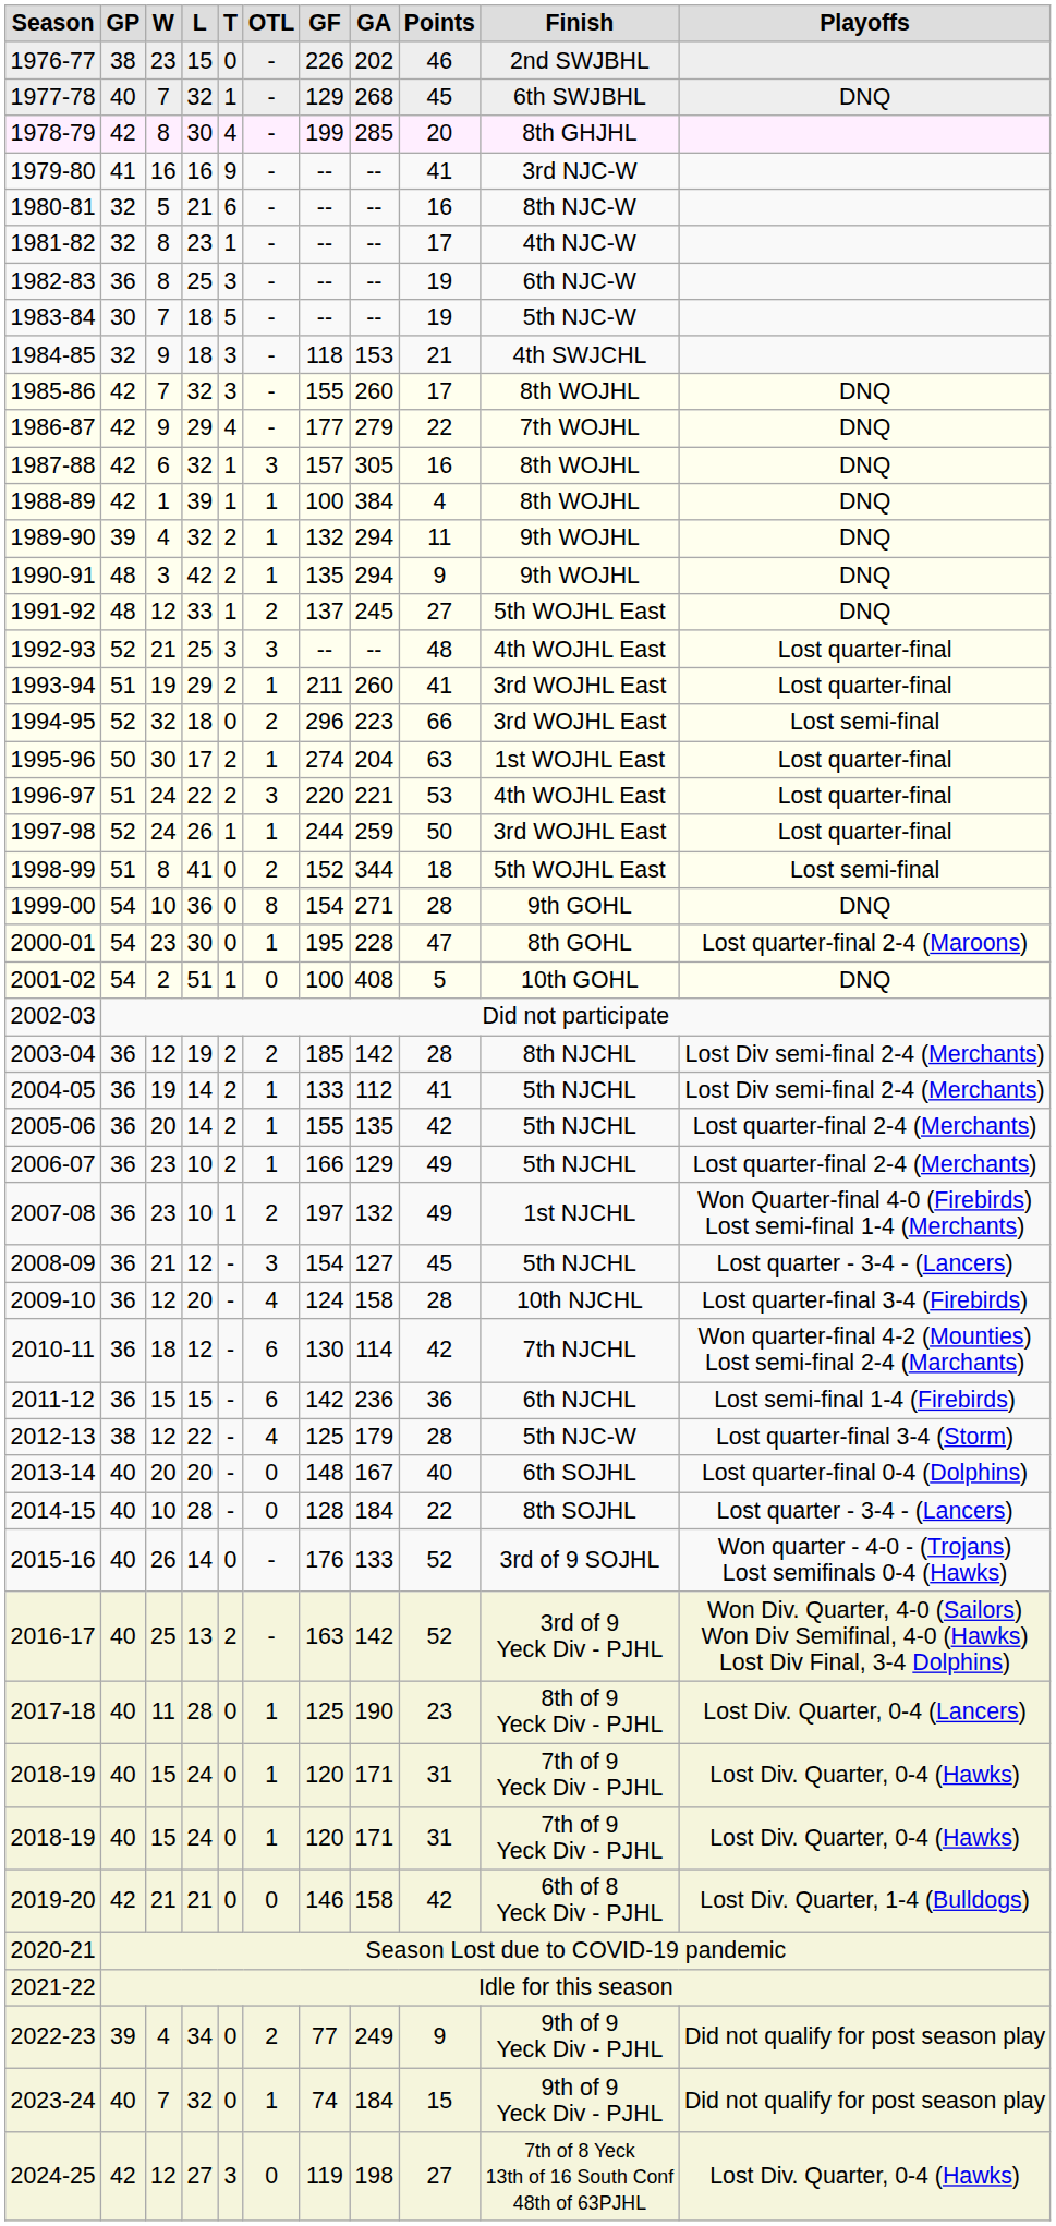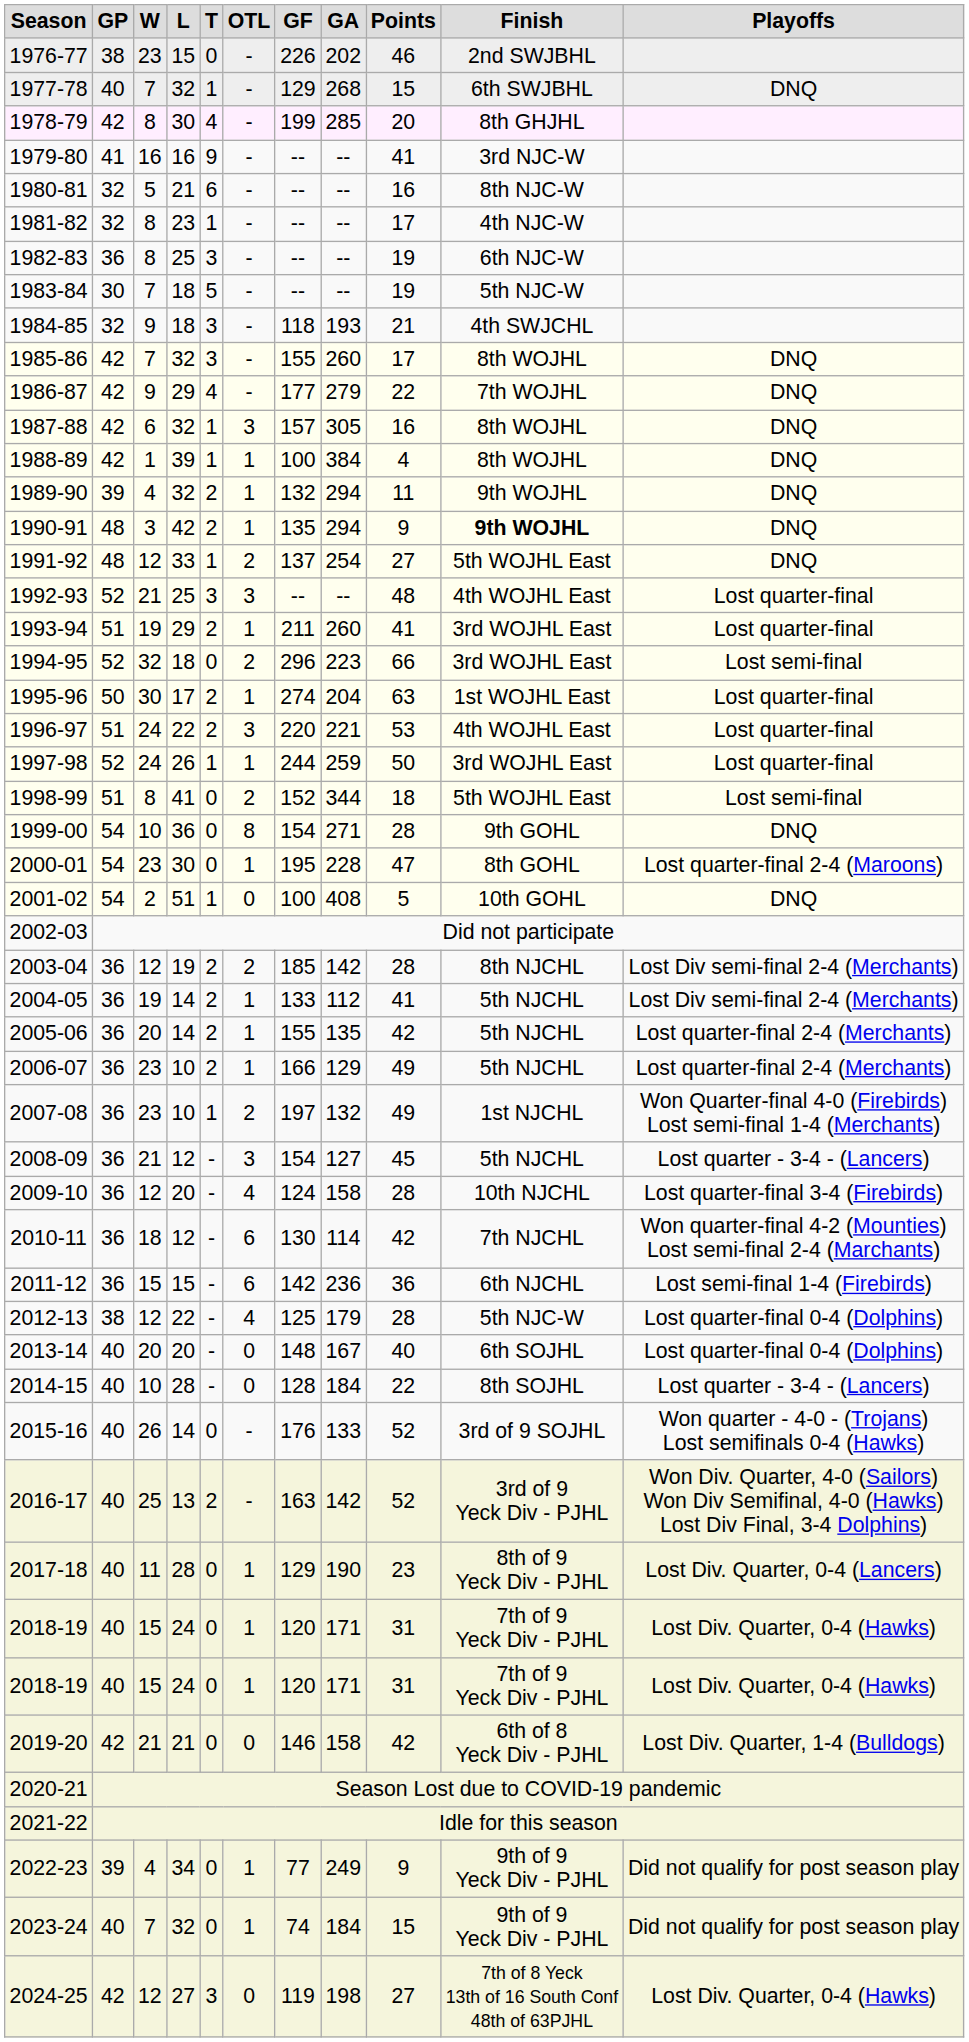 <table class="wikitable">
 <tr align="center"  bgcolor="#dddddd">
 <td><strong>Season</strong></td>
 <td><strong>GP </strong></td>
 <td><strong> W </strong></td>
 <td><strong> L </strong></td>
 <td><strong> T </strong></td>
 <td><strong>OTL</strong></td>
 <td><strong>GF </strong></td>
 <td><strong>GA </strong></td>
 <td><strong>Points</strong></td>
 <td><strong>Finish</strong></td>
 <td><strong>Playoffs</strong></td>
 </tr>
 <tr align="center"  bgcolor="#eeeeee">
 <td>1976-77</td>
 <td>38</td>
 <td>23</td>
 <td>15</td>
 <td>0</td>
 <td>-</td>
 <td>226</td>
 <td>202</td>
 <td>46</td>
 <td>2nd SWJBHL</td>
 <td></td>
 </tr>
 <tr align="center"  bgcolor="#eeeeee">
 <td>1977-78</td>
 <td>40</td>
 <td>7</td>
 <td>32</td>
 <td>1</td>
 <td>-</td>
 <td>129</td>
 <td>268</td>
-<td>45</td>
+<td>15</td>
 <td>6th SWJBHL</td>
 <td>DNQ</td>
 </tr>
 <tr align="center"  bgcolor="#ffeeff">
 <td>1978-79</td>
 <td>42</td>
 <td>8</td>
 <td>30</td>
 <td>4</td>
 <td>-</td>
 <td>199</td>
 <td>285</td>
 <td>20</td>
 <td>8th GHJHL</td>
 <td></td>
 </tr>
 <tr align="center">
 <td>1979-80</td>
 <td>41</td>
 <td>16</td>
 <td>16</td>
 <td>9</td>
 <td>-</td>
 <td>--</td>
 <td>--</td>
 <td>41</td>
 <td>3rd NJC-W</td>
 <td></td>
 </tr>
 <tr align="center">
 <td>1980-81</td>
 <td>32</td>
 <td>5</td>
 <td>21</td>
 <td>6</td>
 <td>-</td>
 <td>--</td>
 <td>--</td>
 <td>16</td>
 <td>8th NJC-W</td>
 <td></td>
 </tr>
 <tr align="center">
 <td>1981-82</td>
 <td>32</td>
 <td>8</td>
 <td>23</td>
 <td>1</td>
 <td>-</td>
 <td>--</td>
 <td>--</td>
 <td>17</td>
 <td>4th NJC-W</td>
 <td></td>
 </tr>
 <tr align="center">
 <td>1982-83</td>
 <td>36</td>
 <td>8</td>
 <td>25</td>
 <td>3</td>
 <td>-</td>
 <td>--</td>
 <td>--</td>
 <td>19</td>
 <td>6th NJC-W</td>
 <td></td>
 </tr>
 <tr align="center">
 <td>1983-84</td>
 <td>30</td>
 <td>7</td>
 <td>18</td>
 <td>5</td>
 <td>-</td>
 <td>--</td>
 <td>--</td>
 <td>19</td>
 <td>5th NJC-W</td>
 <td></td>
 </tr>
 <tr align="center">
 <td>1984-85</td>
 <td>32</td>
 <td>9</td>
 <td>18</td>
 <td>3</td>
 <td>-</td>
 <td>118</td>
-<td>153</td>
+<td>193</td>
 <td>21</td>
 <td>4th SWJCHL</td>
 <td></td>
 </tr>
 <tr align="center"  bgcolor="#ffffee">
 <td>1985-86</td>
 <td>42</td>
 <td>7</td>
 <td>32</td>
 <td>3</td>
 <td>-</td>
 <td>155</td>
 <td>260</td>
 <td>17</td>
 <td>8th WOJHL</td>
 <td>DNQ</td>
 </tr>
 <tr align="center"  bgcolor="#ffffee">
 <td>1986-87</td>
 <td>42</td>
 <td>9</td>
 <td>29</td>
 <td>4</td>
 <td>-</td>
 <td>177</td>
 <td>279</td>
 <td>22</td>
 <td>7th WOJHL</td>
 <td>DNQ</td>
 </tr>
 <tr align="center"  bgcolor="#ffffee">
 <td>1987-88</td>
 <td>42</td>
 <td>6</td>
 <td>32</td>
 <td>1</td>
 <td>3</td>
 <td>157</td>
 <td>305</td>
 <td>16</td>
 <td>8th WOJHL</td>
 <td>DNQ</td>
 </tr>
 <tr align="center"  bgcolor="#ffffee">
 <td>1988-89</td>
 <td>42</td>
 <td>1</td>
 <td>39</td>
 <td>1</td>
 <td>1</td>
 <td>100</td>
 <td>384</td>
 <td>4</td>
 <td>8th WOJHL</td>
 <td>DNQ</td>
 </tr>
 <tr align="center"  bgcolor="#ffffee">
 <td>1989-90</td>
 <td>39</td>
 <td>4</td>
 <td>32</td>
 <td>2</td>
 <td>1</td>
 <td>132</td>
 <td>294</td>
 <td>11</td>
 <td>9th WOJHL</td>
 <td>DNQ</td>
 </tr>
 <tr align="center"  bgcolor="#ffffee">
 <td>1990-91</td>
 <td>48</td>
 <td>3</td>
 <td>42</td>
 <td>2</td>
 <td>1</td>
 <td>135</td>
 <td>294</td>
 <td>9</td>
-<td>9th WOJHL</td>
+<td><strong>9th WOJHL</strong></td>
 <td>DNQ</td>
 </tr>
 <tr align="center"  bgcolor="#ffffee">
 <td>1991-92</td>
 <td>48</td>
 <td>12</td>
 <td>33</td>
 <td>1</td>
 <td>2</td>
 <td>137</td>
-<td>245</td>
+<td>254</td>
 <td>27</td>
 <td>5th WOJHL East</td>
 <td>DNQ</td>
 </tr>
 <tr align="center"  bgcolor="#ffffee">
 <td>1992-93</td>
 <td>52</td>
 <td>21</td>
 <td>25</td>
 <td>3</td>
 <td>3</td>
 <td>--</td>
 <td>--</td>
 <td>48</td>
 <td>4th WOJHL East</td>
 <td>Lost quarter-final</td>
 </tr>
 <tr align="center"  bgcolor="#ffffee">
 <td>1993-94</td>
 <td>51</td>
 <td>19</td>
 <td>29</td>
 <td>2</td>
 <td>1</td>
 <td>211</td>
 <td>260</td>
 <td>41</td>
 <td>3rd WOJHL East</td>
 <td>Lost quarter-final</td>
 </tr>
 <tr align="center"  bgcolor="#ffffee">
 <td>1994-95</td>
 <td>52</td>
 <td>32</td>
 <td>18</td>
 <td>0</td>
 <td>2</td>
 <td>296</td>
 <td>223</td>
 <td>66</td>
 <td>3rd WOJHL East</td>
 <td>Lost semi-final</td>
 </tr>
 <tr align="center"  bgcolor="#ffffee">
 <td>1995-96</td>
 <td>50</td>
 <td>30</td>
 <td>17</td>
 <td>2</td>
 <td>1</td>
 <td>274</td>
 <td>204</td>
 <td>63</td>
 <td>1st WOJHL East</td>
 <td>Lost quarter-final</td>
 </tr>
 <tr align="center"  bgcolor="#ffffee">
 <td>1996-97</td>
 <td>51</td>
 <td>24</td>
 <td>22</td>
 <td>2</td>
 <td>3</td>
 <td>220</td>
 <td>221</td>
 <td>53</td>
 <td>4th WOJHL East</td>
 <td>Lost quarter-final</td>
 </tr>
 <tr align="center"  bgcolor="#ffffee">
 <td>1997-98</td>
 <td>52</td>
 <td>24</td>
 <td>26</td>
 <td>1</td>
 <td>1</td>
 <td>244</td>
 <td>259</td>
 <td>50</td>
 <td>3rd WOJHL East</td>
 <td>Lost quarter-final</td>
 </tr>
 <tr align="center"  bgcolor="#ffffee">
 <td>1998-99</td>
 <td>51</td>
 <td>8</td>
 <td>41</td>
 <td>0</td>
 <td>2</td>
 <td>152</td>
 <td>344</td>
 <td>18</td>
 <td>5th WOJHL East</td>
 <td>Lost semi-final</td>
 </tr>
 <tr align="center"  bgcolor="#ffffee">
 <td>1999-00</td>
 <td>54</td>
 <td>10</td>
 <td>36</td>
 <td>0</td>
 <td>8</td>
 <td>154</td>
 <td>271</td>
 <td>28</td>
 <td>9th GOHL</td>
 <td>DNQ</td>
 </tr>
 <tr align="center"  bgcolor="#ffffee">
 <td>2000-01</td>
 <td>54</td>
 <td>23</td>
 <td>30</td>
 <td>0</td>
 <td>1</td>
 <td>195</td>
 <td>228</td>
 <td>47</td>
 <td>8th GOHL</td>
 <td>Lost quarter-final 2-4 (<a href='#'>Maroons</a>)</td>
 </tr>
 <tr align="center"  bgcolor="#ffffee">
 <td>2001-02</td>
 <td>54</td>
 <td>2</td>
 <td>51</td>
 <td>1</td>
 <td>0</td>
 <td>100</td>
 <td>408</td>
 <td>5</td>
 <td>10th GOHL</td>
 <td>DNQ</td>
 </tr>
 <tr align="center">
 <td>2002-03</td>
 <td colspan="10">Did not participate</td>
 </tr>
 <tr align="center">
 <td>2003-04</td>
 <td>36</td>
 <td>12</td>
 <td>19</td>
 <td>2</td>
 <td>2</td>
 <td>185</td>
 <td>142</td>
 <td>28</td>
 <td>8th NJCHL</td>
 <td>Lost Div semi-final 2-4 (<a href='#'>Merchants</a>)</td>
 </tr>
 <tr align="center">
 <td>2004-05</td>
 <td>36</td>
 <td>19</td>
 <td>14</td>
 <td>2</td>
 <td>1</td>
 <td>133</td>
 <td>112</td>
 <td>41</td>
 <td>5th NJCHL</td>
 <td>Lost Div semi-final 2-4 (<a href='#'>Merchants</a>)</td>
 </tr>
 <tr align="center">
 <td>2005-06</td>
 <td>36</td>
 <td>20</td>
 <td>14</td>
 <td>2</td>
 <td>1</td>
 <td>155</td>
 <td>135</td>
 <td>42</td>
 <td>5th NJCHL</td>
 <td>Lost quarter-final 2-4 (<a href='#'>Merchants</a>)</td>
 </tr>
 <tr align="center">
 <td>2006-07</td>
 <td>36</td>
 <td>23</td>
 <td>10</td>
 <td>2</td>
 <td>1</td>
 <td>166</td>
 <td>129</td>
 <td>49</td>
 <td>5th NJCHL</td>
 <td>Lost quarter-final 2-4 (<a href='#'>Merchants</a>)</td>
 </tr>
 <tr align="center">
 <td>2007-08</td>
 <td>36</td>
 <td>23</td>
 <td>10</td>
 <td>1</td>
 <td>2</td>
 <td>197</td>
 <td>132</td>
 <td>49</td>
 <td>1st NJCHL</td>
 <td>Won Quarter-final 4-0 (<a href='#'>Firebirds</a>)<br>Lost semi-final 1-4 (<a href='#'>Merchants</a>)</td>
 </tr>
 <tr align="center">
 <td>2008-09</td>
 <td>36</td>
 <td>21</td>
 <td>12</td>
 <td>-</td>
 <td>3</td>
 <td>154</td>
 <td>127</td>
 <td>45</td>
 <td>5th NJCHL</td>
 <td>Lost quarter - 3-4 - (<a href='#'>Lancers</a>)</td>
 </tr>
 <tr align="center">
 <td>2009-10</td>
 <td>36</td>
 <td>12</td>
 <td>20</td>
 <td>-</td>
 <td>4</td>
 <td>124</td>
 <td>158</td>
 <td>28</td>
 <td>10th NJCHL</td>
 <td>Lost quarter-final 3-4 (<a href='#'>Firebirds</a>)</td>
 </tr>
 <tr align="center">
 <td>2010-11</td>
 <td>36</td>
 <td>18</td>
 <td>12</td>
 <td>-</td>
 <td>6</td>
 <td>130</td>
 <td>114</td>
 <td>42</td>
 <td>7th NJCHL</td>
 <td>Won quarter-final 4-2 (<a href='#'>Mounties</a>)<br>Lost semi-final 2-4 (<a href='#'>Marchants</a>)</td>
 </tr>
 <tr align="center">
 <td>2011-12</td>
 <td>36</td>
 <td>15</td>
 <td>15</td>
 <td>-</td>
 <td>6</td>
 <td>142</td>
 <td>236</td>
 <td>36</td>
 <td>6th NJCHL</td>
 <td>Lost semi-final 1-4 (<a href='#'>Firebirds</a>)</td>
 </tr>
 <tr align="center">
 <td>2012-13</td>
 <td>38</td>
 <td>12</td>
 <td>22</td>
 <td>-</td>
 <td>4</td>
 <td>125</td>
 <td>179</td>
 <td>28</td>
 <td>5th NJC-W</td>
-<td>Lost quarter-final 3-4 (<a href='#'>Storm</a>)</td>
+<td>Lost quarter-final 0-4 (<a href='#'>Dolphins</a>)</td>
 </tr>
 <tr align="center">
 <td>2013-14</td>
 <td>40</td>
 <td>20</td>
 <td>20</td>
 <td>-</td>
 <td>0</td>
 <td>148</td>
 <td>167</td>
 <td>40</td>
 <td>6th SOJHL</td>
 <td>Lost quarter-final 0-4 (<a href='#'>Dolphins</a>)</td>
 </tr>
 <tr align="center">
 <td>2014-15</td>
 <td>40</td>
 <td>10</td>
 <td>28</td>
 <td>-</td>
 <td>0</td>
 <td>128</td>
 <td>184</td>
 <td>22</td>
 <td>8th SOJHL</td>
 <td>Lost quarter - 3-4 - (<a href='#'>Lancers</a>)</td>
 </tr>
 <tr align="center">
 <td>2015-16</td>
 <td>40</td>
 <td>26</td>
 <td>14</td>
 <td>0</td>
 <td>-</td>
 <td>176</td>
 <td>133</td>
 <td>52</td>
 <td>3rd of 9 SOJHL</td>
 <td>Won quarter - 4-0 - (<a href='#'>Trojans</a>)<br>Lost semifinals 0-4 (<a href='#'>Hawks</a>)</td>
 </tr>
 <tr align="center" bgcolor=beige>
 <td>2016-17</td>
 <td>40</td>
 <td>25</td>
 <td>13</td>
 <td>2</td>
 <td>-</td>
 <td>163</td>
 <td>142</td>
 <td>52</td>
 <td>3rd of 9<br>Yeck Div - PJHL</td>
 <td>Won Div. Quarter, 4-0 (<a href='#'>Sailors</a>)<br>Won Div Semifinal, 4-0 (<a href='#'>Hawks</a>)<br>Lost Div Final, 3-4 <a href='#'>Dolphins</a>)</td>
 </tr>
 <tr align="center" bgcolor=beige>
 <td>2017-18</td>
 <td>40</td>
 <td>11</td>
 <td>28</td>
 <td>0</td>
 <td>1</td>
-<td>125</td>
+<td>129</td>
 <td>190</td>
 <td>23</td>
 <td>8th of 9<br>Yeck Div - PJHL</td>
 <td>Lost Div. Quarter, 0-4 (<a href='#'>Lancers</a>)</td>
 </tr>
 <tr align="center" bgcolor=beige>
 <td>2018-19</td>
 <td>40</td>
 <td>15</td>
 <td>24</td>
 <td>0</td>
 <td>1</td>
 <td>120</td>
 <td>171</td>
 <td>31</td>
 <td>7th of 9<br>Yeck Div - PJHL</td>
 <td>Lost Div. Quarter, 0-4 (<a href='#'>Hawks</a>)</td>
 </tr>
 <tr align="center" bgcolor=beige>
 <td>2018-19</td>
 <td>40</td>
 <td>15</td>
 <td>24</td>
 <td>0</td>
 <td>1</td>
 <td>120</td>
 <td>171</td>
 <td>31</td>
 <td>7th of 9<br>Yeck Div - PJHL</td>
 <td>Lost Div. Quarter, 0-4 (<a href='#'>Hawks</a>)</td>
 </tr>
 <tr align="center" bgcolor=beige>
 <td>2019-20</td>
 <td>42</td>
 <td>21</td>
 <td>21</td>
 <td>0</td>
 <td>0</td>
 <td>146</td>
 <td>158</td>
 <td>42</td>
 <td>6th of 8<br>Yeck Div - PJHL</td>
 <td>Lost Div. Quarter, 1-4 (<a href='#'>Bulldogs</a>)</td>
 </tr>
 <tr align="center" bgcolor="beige">
 <td>2020-21</td>
 <td colspan="10">Season Lost due to COVID-19 pandemic</td>
 </tr>
 <tr align="center" bgcolor=beige>
 <td>2021-22</td>
 <td colspan="10">Idle for this season</td>
 </tr>
 <tr align="center" bgcolor=beige>
 <td>2022-23</td>
 <td>39</td>
 <td>4</td>
 <td>34</td>
 <td>0</td>
-<td>2</td>
+<td>1</td>
 <td>77</td>
 <td>249</td>
 <td>9</td>
 <td>9th of 9<br>Yeck Div - PJHL</td>
 <td>Did not qualify for post season play</td>
 </tr>
 <tr align="center" bgcolor=beige>
 <td>2023-24</td>
 <td>40</td>
 <td>7</td>
 <td>32</td>
 <td>0</td>
 <td>1</td>
 <td>74</td>
 <td>184</td>
 <td>15</td>
 <td>9th of 9<br>Yeck Div - PJHL</td>
 <td>Did not qualify for post season play</td>
 </tr>
 <tr align="center" bgcolor=beige>
 <td>2024-25</td>
 <td>42</td>
 <td>12</td>
 <td>27</td>
 <td>3</td>
 <td>0</td>
 <td>119</td>
 <td>198</td>
 <td>27</td>
 <td><small>7th of 8 Yeck <br>13th of 16 South Conf<br> 48th of 63PJHL</small></td>
 <td>Lost Div. Quarter, 0-4 (<a href='#'>Hawks</a>)</td>
 </tr>
 </table>
